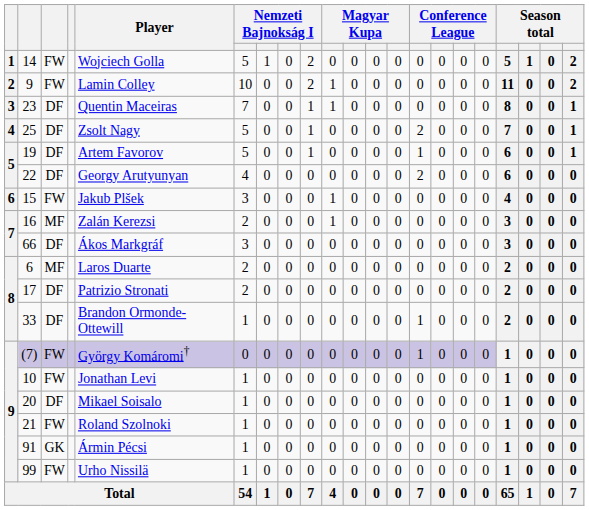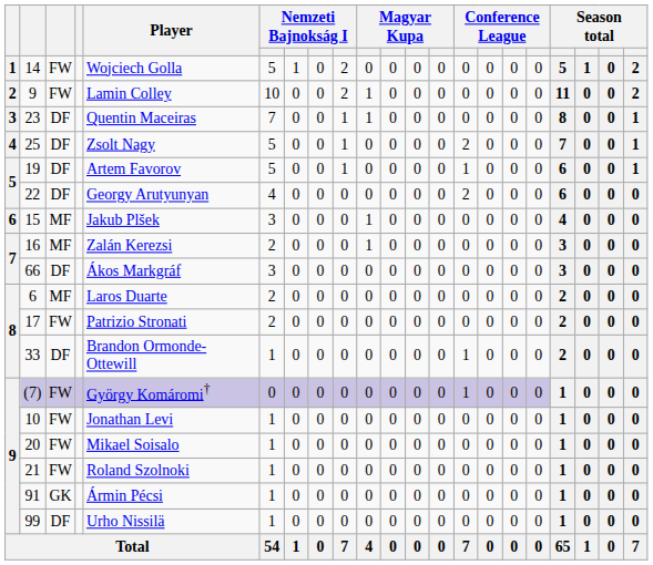 <table class="wikitable sortable sticky-header-multi" style="text-align:center; font-size:85%;">
 <tr>
 <th rowspan="2"></th>
 <th rowspan="2"></th>
 <th rowspan="2"></th>
 <th rowspan="2"></th>
 <th rowspan="2" width="150">Player</th>
 <th colspan="4"><a href='#'>Nemzeti<br>Bajnokság I</a></th>
 <th colspan="4"><a href='#'>Magyar<br>Kupa</a></th>
 <th colspan="4"><a href='#'>Conference<br>League</a></th>
 <th colspan="4">Season<br>total</th>
 </tr>
 <tr>
 <th width="15" class="unsortable"></th>
 <th width="15" class="unsortable"></th>
 <th width="15" class="unsortable"></th>
 <th width="15" class="unsortable"></th>
 <th width="15" class="unsortable"></th>
 <th width="15" class="unsortable"></th>
 <th width="15" class="unsortable"></th>
 <th width="15" class="unsortable"></th>
 <th width="15" class="unsortable"></th>
 <th width="15" class="unsortable"></th>
 <th width="15" class="unsortable"></th>
 <th width="15" class="unsortable"></th>
 <th width="15" class="unsortable"></th>
 <th width="15" class="unsortable"></th>
 <th width="15" class="unsortable"></th>
 <th width="15" class="unsortable"></th>
 </tr>
 <tr>
 <th rowspan="1">1</th>
 <td>14</td>
 <td>FW</td>
 <td></td>
 <td style="text-align:left;" data-sort-value="Golla"><a href='#'>Wojciech Golla</a><br></td>
 <td>5</td>
 <td>1</td>
 <td>0</td>
 <td>2<br></td>
 <td>0</td>
 <td>0</td>
 <td>0</td>
 <td>0<br></td>
 <td>0</td>
 <td>0</td>
 <td>0</td>
 <td>0<br></td>
 <th>5</th>
 <th>1</th>
 <th>0</th>
 <th>2</th>
 </tr>
 <tr>
 <th rowspan="1">2</th>
 <td>9</td>
 <td>FW</td>
 <td></td>
 <td style="text-align:left;" data-sort-value="Colley"><a href='#'>Lamin Colley</a><br></td>
 <td>10</td>
 <td>0</td>
 <td>0</td>
 <td>2<br></td>
 <td>1</td>
 <td>0</td>
 <td>0</td>
 <td>0<br></td>
 <td>0</td>
 <td>0</td>
 <td>0</td>
 <td>0<br></td>
 <th>11</th>
 <th>0</th>
 <th>0</th>
 <th>2</th>
 </tr>
 <tr>
 <th rowspan="1">3</th>
 <td>23</td>
 <td>DF</td>
 <td></td>
 <td style="text-align:left;" data-sort-value="Maceiras"><a href='#'>Quentin Maceiras</a><br></td>
 <td>7</td>
 <td>0</td>
 <td>0</td>
 <td>1<br></td>
 <td>1</td>
 <td>0</td>
 <td>0</td>
 <td>0<br></td>
 <td>0</td>
 <td>0</td>
 <td>0</td>
 <td>0<br></td>
 <th>8</th>
 <th>0</th>
 <th>0</th>
 <th>1</th>
 </tr>
 <tr>
 <th rowspan="1">4</th>
 <td>25</td>
 <td>DF</td>
 <td></td>
 <td style="text-align:left;" data-sort-value="NagyZs"><a href='#'>Zsolt Nagy</a><br></td>
 <td>5</td>
 <td>0</td>
 <td>0</td>
 <td>1<br></td>
 <td>0</td>
 <td>0</td>
 <td>0</td>
 <td>0<br></td>
 <td>2</td>
 <td>0</td>
 <td>0</td>
 <td>0<br></td>
 <th>7</th>
 <th>0</th>
 <th>0</th>
 <th>1</th>
 </tr>
 <tr>
 <th rowspan="2">5</th>
 <td>19</td>
 <td>DF</td>
 <td></td>
 <td style="text-align:left;" data-sort-value="Favorov"><a href='#'>Artem Favorov</a><br></td>
 <td>5</td>
 <td>0</td>
 <td>0</td>
 <td>1<br></td>
 <td>0</td>
 <td>0</td>
 <td>0</td>
 <td>0<br></td>
 <td>1</td>
 <td>0</td>
 <td>0</td>
 <td>0<br></td>
 <th>6</th>
 <th>0</th>
 <th>0</th>
 <th>1</th>
 </tr>
 <tr>
 <td>22</td>
 <td>DF</td>
 <td></td>
 <td style="text-align:left;" data-sort-value="Arutyunyan"><a href='#'>Georgy Arutyunyan</a><br></td>
 <td>4</td>
 <td>0</td>
 <td>0</td>
 <td>0<br></td>
 <td>0</td>
 <td>0</td>
 <td>0</td>
 <td>0<br></td>
 <td>2</td>
 <td>0</td>
 <td>0</td>
 <td>0<br></td>
 <th>6</th>
 <th>0</th>
 <th>0</th>
 <th>0</th>
 </tr>
 <tr>
 <th rowspan="1">6</th>
 <td>15</td>
-<td>FW</td>
+<td>MF</td>
 <td></td>
 <td style="text-align:left;" data-sort-value="Plsek"><a href='#'>Jakub Plšek</a><br></td>
 <td>3</td>
 <td>0</td>
 <td>0</td>
 <td>0<br></td>
 <td>1</td>
 <td>0</td>
 <td>0</td>
 <td>0<br></td>
 <td>0</td>
 <td>0</td>
 <td>0</td>
 <td>0<br></td>
 <th>4</th>
 <th>0</th>
 <th>0</th>
 <th>0</th>
 </tr>
 <tr>
 <th rowspan="2">7</th>
 <td>16</td>
 <td>MF</td>
 <td></td>
 <td style="text-align:left;" data-sort-value="Kerezsi"><a href='#'>Zalán Kerezsi</a><br></td>
 <td>2</td>
 <td>0</td>
 <td>0</td>
 <td>0<br></td>
 <td>1</td>
 <td>0</td>
 <td>0</td>
 <td>0<br></td>
 <td>0</td>
 <td>0</td>
 <td>0</td>
 <td>0<br></td>
 <th>3</th>
 <th>0</th>
 <th>0</th>
 <th>0</th>
 </tr>
 <tr>
 <td>66</td>
 <td>DF</td>
 <td></td>
 <td style="text-align:left;" data-sort-value="Markgraf"><a href='#'>Ákos Markgráf</a><br></td>
 <td>3</td>
 <td>0</td>
 <td>0</td>
 <td>0<br></td>
 <td>0</td>
 <td>0</td>
 <td>0</td>
 <td>0<br></td>
 <td>0</td>
 <td>0</td>
 <td>0</td>
 <td>0<br></td>
 <th>3</th>
 <th>0</th>
 <th>0</th>
 <th>0</th>
 </tr>
 <tr>
 <th rowspan="3">8</th>
 <td>6</td>
 <td>MF</td>
 <td></td>
 <td style="text-align:left;" data-sort-value="Duarte"><a href='#'>Laros Duarte</a><br></td>
 <td>2</td>
 <td>0</td>
 <td>0</td>
 <td>0<br></td>
 <td>0</td>
 <td>0</td>
 <td>0</td>
 <td>0<br></td>
 <td>0</td>
 <td>0</td>
 <td>0</td>
 <td>0<br></td>
 <th>2</th>
 <th>0</th>
 <th>0</th>
 <th>0</th>
 </tr>
 <tr>
 <td>17</td>
-<td>DF</td>
+<td>FW</td>
 <td></td>
 <td style="text-align:left;" data-sort-value="Stronati"><a href='#'>Patrizio Stronati</a><br></td>
 <td>2</td>
 <td>0</td>
 <td>0</td>
 <td>0<br></td>
 <td>0</td>
 <td>0</td>
 <td>0</td>
 <td>0<br></td>
 <td>0</td>
 <td>0</td>
 <td>0</td>
 <td>0<br></td>
 <th>2</th>
 <th>0</th>
 <th>0</th>
 <th>0</th>
 </tr>
 <tr>
 <td>33</td>
 <td>DF</td>
 <td></td>
 <td style="text-align:left;" data-sort-value="Ormonde-Ottewill"><a href='#'>Brandon Ormonde-Ottewill</a><br></td>
 <td>1</td>
 <td>0</td>
 <td>0</td>
 <td>0<br></td>
 <td>0</td>
 <td>0</td>
 <td>0</td>
 <td>0<br></td>
 <td>1</td>
 <td>0</td>
 <td>0</td>
 <td>0<br></td>
 <th>2</th>
 <th>0</th>
 <th>0</th>
 <th>0</th>
 </tr>
 <tr bgcolor=#CBC3E3>
 <th rowspan="6">9</th>
 <td>(7)</td>
 <td>FW</td>
 <td></td>
 <td style="text-align:left;" data-sort-value="Komaromi"><a href='#'>György Komáromi</a><sup>†</sup><br></td>
 <td>0</td>
 <td>0</td>
 <td>0</td>
 <td>0<br></td>
 <td>0</td>
 <td>0</td>
 <td>0</td>
 <td>0<br></td>
 <td>1</td>
 <td>0</td>
 <td>0</td>
 <td>0<br></td>
 <th>1</th>
 <th>0</th>
 <th>0</th>
 <th>0</th>
 </tr>
 <tr>
 <td>10</td>
 <td>FW</td>
 <td></td>
 <td style="text-align:left;" data-sort-value="Levi"><a href='#'>Jonathan Levi</a><br></td>
 <td>1</td>
 <td>0</td>
 <td>0</td>
 <td>0<br></td>
 <td>0</td>
 <td>0</td>
 <td>0</td>
 <td>0<br></td>
 <td>0</td>
 <td>0</td>
 <td>0</td>
 <td>0<br></td>
 <th>1</th>
 <th>0</th>
 <th>0</th>
 <th>0</th>
 </tr>
 <tr>
 <td>20</td>
-<td>DF</td>
+<td>FW</td>
 <td></td>
 <td style="text-align:left;" data-sort-value="Soisalo"><a href='#'>Mikael Soisalo</a><br></td>
 <td>1</td>
 <td>0</td>
 <td>0</td>
 <td>0<br></td>
 <td>0</td>
 <td>0</td>
 <td>0</td>
 <td>0<br></td>
 <td>0</td>
 <td>0</td>
 <td>0</td>
 <td>0<br></td>
 <th>1</th>
 <th>0</th>
 <th>0</th>
 <th>0</th>
 </tr>
 <tr>
 <td>21</td>
 <td>FW</td>
 <td></td>
 <td style="text-align:left;" data-sort-value="Szolnoki"><a href='#'>Roland Szolnoki</a><br></td>
 <td>1</td>
 <td>0</td>
 <td>0</td>
 <td>0<br></td>
 <td>0</td>
 <td>0</td>
 <td>0</td>
 <td>0<br></td>
 <td>0</td>
 <td>0</td>
 <td>0</td>
 <td>0<br></td>
 <th>1</th>
 <th>0</th>
 <th>0</th>
 <th>0</th>
 </tr>
 <tr>
 <td>91</td>
 <td>GK</td>
 <td></td>
 <td style="text-align:left;" data-sort-value="Pécsi"><a href='#'>Ármin Pécsi</a><br></td>
 <td>1</td>
 <td>0</td>
 <td>0</td>
 <td>0<br></td>
 <td>0</td>
 <td>0</td>
 <td>0</td>
 <td>0<br></td>
 <td>0</td>
 <td>0</td>
 <td>0</td>
 <td>0<br></td>
 <th>1</th>
 <th>0</th>
 <th>0</th>
 <th>0</th>
 </tr>
 <tr>
 <td>99</td>
-<td>FW</td>
+<td>DF</td>
 <td></td>
 <td style="text-align:left;" data-sort-value="Nissila"><a href='#'>Urho Nissilä</a><br></td>
 <td>1</td>
 <td>0</td>
 <td>0</td>
 <td>0<br></td>
 <td>0</td>
 <td>0</td>
 <td>0</td>
 <td>0<br></td>
 <td>0</td>
 <td>0</td>
 <td>0</td>
 <td>0<br></td>
 <th>1</th>
 <th>0</th>
 <th>0</th>
 <th>0</th>
 </tr>
 <tr>
 <th colspan="5">Total<br></th>
 <th>54</th>
 <th>1</th>
 <th>0</th>
 <th>7<br></th>
 <th>4</th>
 <th>0</th>
 <th>0</th>
 <th>0<br></th>
 <th>7</th>
 <th>0</th>
 <th>0</th>
 <th>0<br></th>
 <th>65</th>
 <th>1</th>
 <th>0</th>
 <th>7</th>
 </tr>
 </table>
